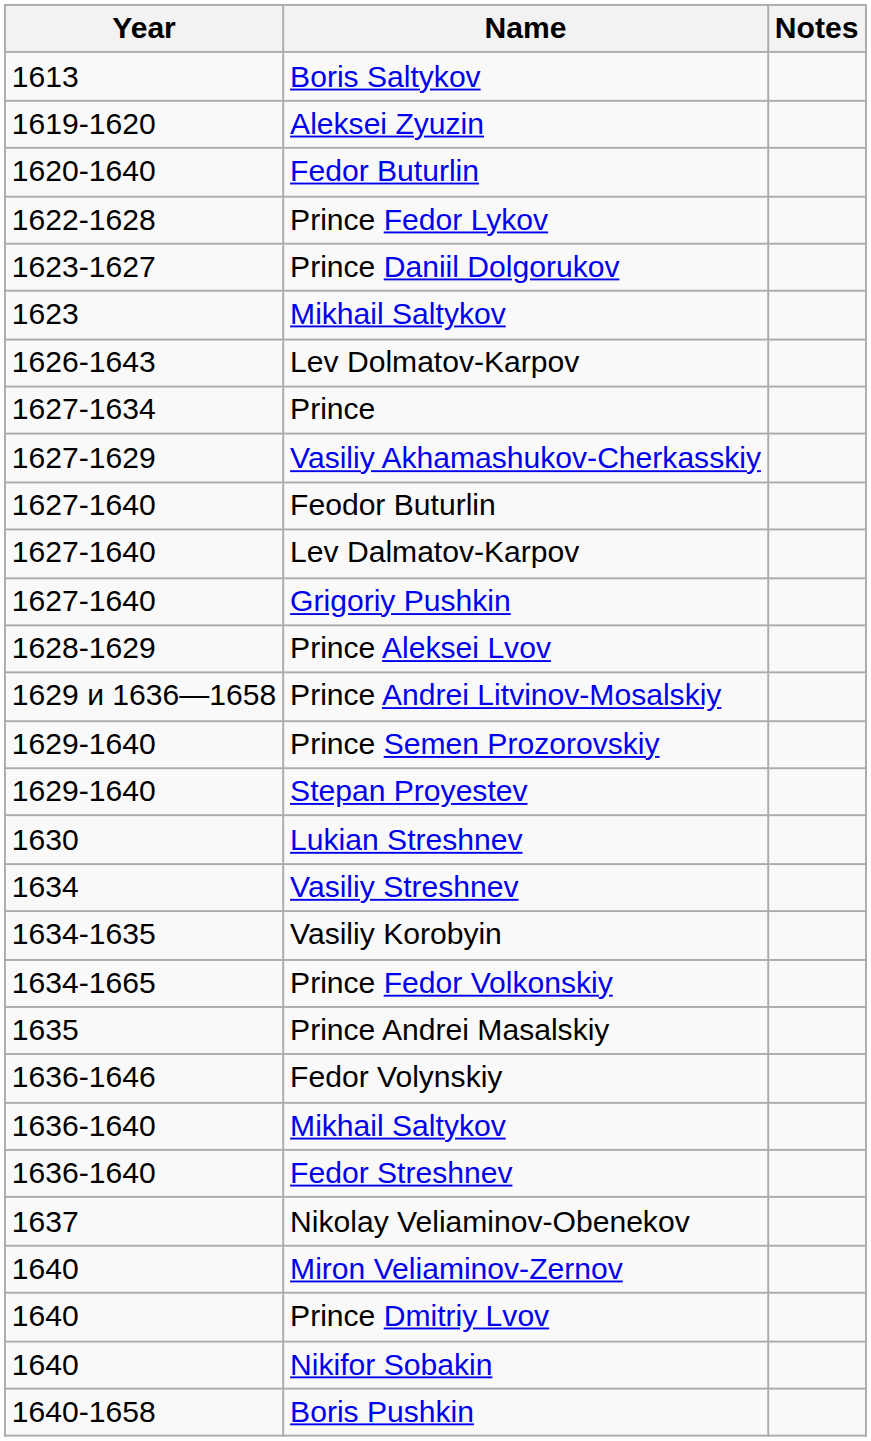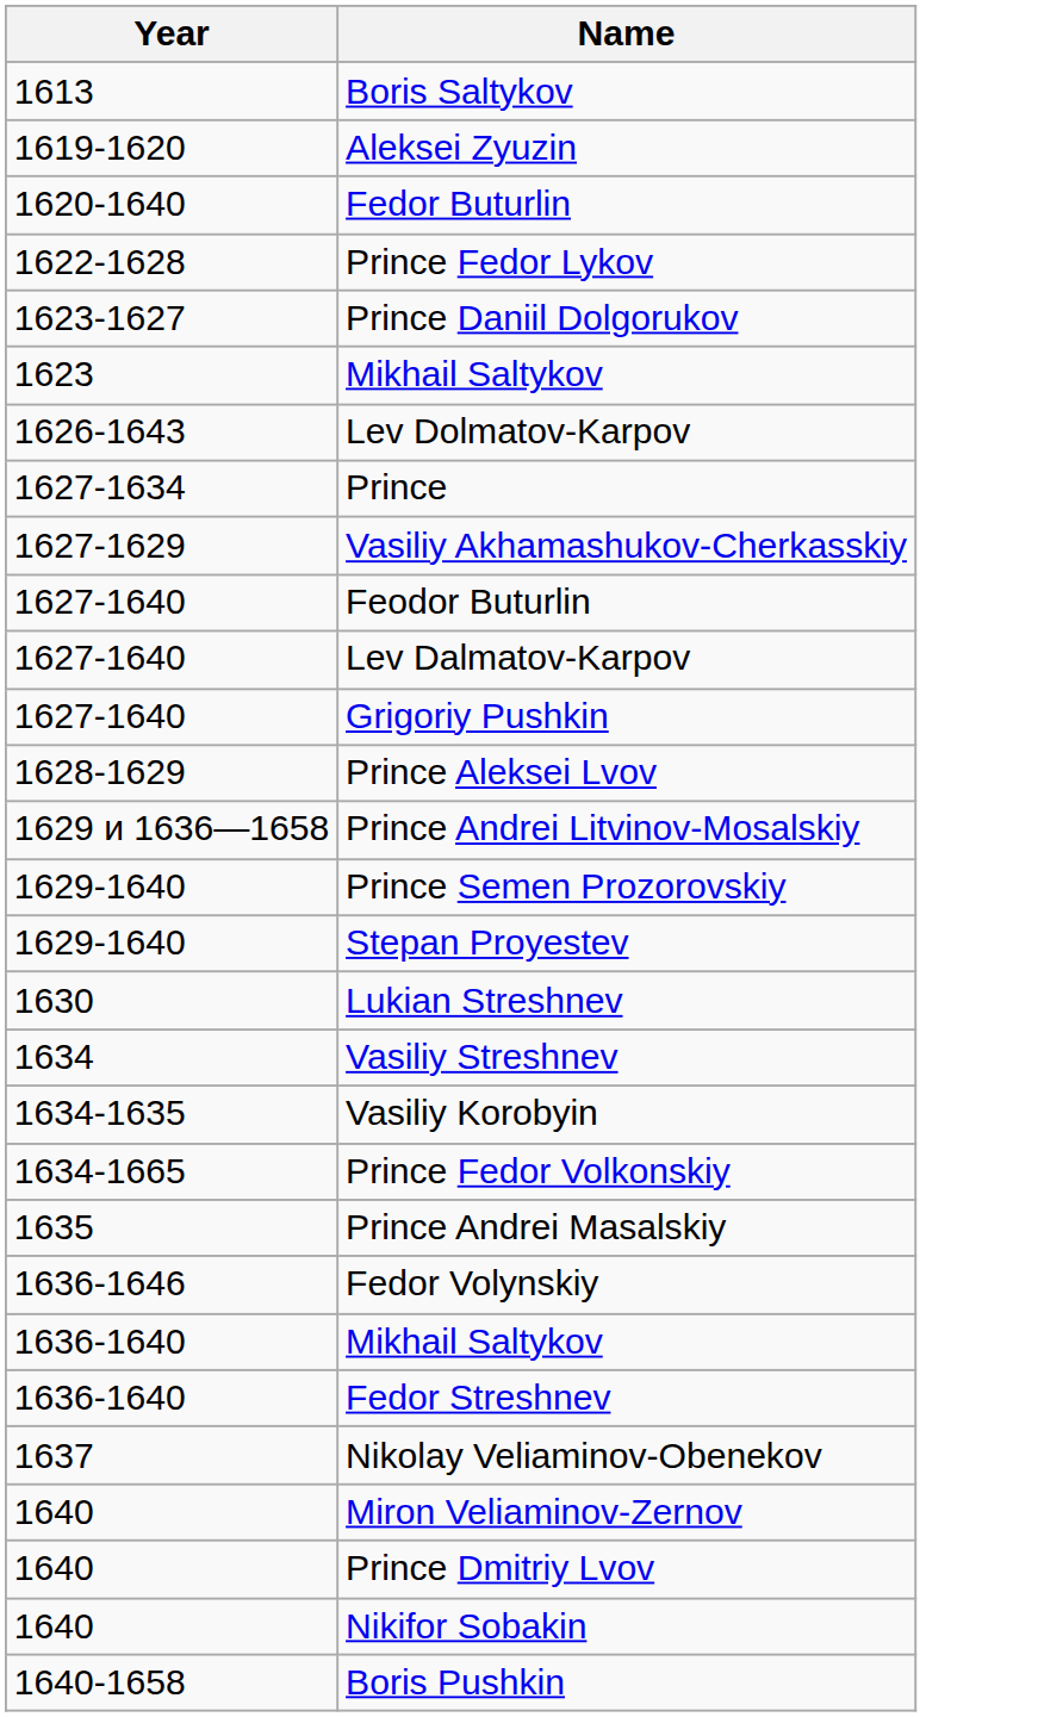 <table class="wikitable">
 <tr>
 <th>Year</th>
 <th>Name</th>
-<th>Notes</th>
 </tr>
 <tr>
 <td>1613</td>
 <td><a href='#'>Boris Saltykov</a></td>
-<td></td>
 </tr>
 <tr>
 <td>1619-1620</td>
 <td><a href='#'>Aleksei Zyuzin</a></td>
-<td></td>
 </tr>
 <tr>
 <td>1620-1640</td>
 <td><a href='#'>Fedor Buturlin</a></td>
-<td></td>
 </tr>
 <tr>
 <td>1622-1628</td>
 <td>Prince <a href='#'>Fedor Lykov</a></td>
-<td></td>
 </tr>
 <tr>
 <td>1623-1627</td>
 <td>Prince <a href='#'>Daniil Dolgorukov</a></td>
-<td></td>
 </tr>
 <tr>
 <td>1623</td>
 <td><a href='#'>Mikhail Saltykov</a></td>
-<td></td>
 </tr>
 <tr>
 <td>1626-1643</td>
 <td>Lev Dolmatov-Karpov</td>
-<td></td>
 </tr>
 <tr>
 <td>1627-1634</td>
 <td>Prince </td>
-<td></td>
 </tr>
 <tr>
 <td>1627-1629</td>
 <td><a href='#'>Vasiliy Akhamashukov-Cherkasskiy</a></td>
-<td></td>
 </tr>
 <tr>
 <td>1627-1640</td>
 <td>Feodor Buturlin</td>
-<td></td>
 </tr>
 <tr>
 <td>1627-1640</td>
 <td>Lev Dalmatov-Karpov</td>
-<td></td>
 </tr>
 <tr>
 <td>1627-1640</td>
 <td><a href='#'>Grigoriy Pushkin</a></td>
-<td></td>
 </tr>
 <tr>
 <td>1628-1629</td>
 <td>Prince <a href='#'>Aleksei Lvov</a></td>
-<td></td>
 </tr>
 <tr>
 <td>1629 и 1636—1658</td>
 <td>Prince <a href='#'>Andrei Litvinov-Mosalskiy</a></td>
-<td></td>
 </tr>
 <tr>
 <td>1629-1640</td>
 <td>Prince <a href='#'>Semen Prozorovskiy</a></td>
-<td></td>
 </tr>
 <tr>
 <td>1629-1640</td>
 <td><a href='#'>Stepan Proyestev</a></td>
-<td></td>
 </tr>
 <tr>
 <td>1630</td>
 <td><a href='#'>Lukian Streshnev</a></td>
-<td></td>
 </tr>
 <tr>
 <td>1634</td>
 <td><a href='#'>Vasiliy Streshnev</a></td>
-<td></td>
 </tr>
 <tr>
 <td>1634-1635</td>
 <td>Vasiliy Korobyin</td>
-<td></td>
 </tr>
 <tr>
 <td>1634-1665</td>
 <td>Prince <a href='#'>Fedor Volkonskiy</a></td>
-<td></td>
 </tr>
 <tr>
 <td>1635</td>
 <td>Prince Andrei Masalskiy</td>
-<td></td>
 </tr>
 <tr>
 <td>1636-1646</td>
 <td>Fedor Volynskiy</td>
-<td></td>
 </tr>
 <tr>
 <td>1636-1640</td>
 <td><a href='#'>Mikhail Saltykov</a></td>
-<td></td>
 </tr>
 <tr>
 <td>1636-1640</td>
 <td><a href='#'>Fedor Streshnev</a></td>
-<td></td>
 </tr>
 <tr>
 <td>1637</td>
 <td>Nikolay Veliaminov-Obenekov</td>
-<td></td>
 </tr>
 <tr>
 <td>1640</td>
 <td><a href='#'>Miron Veliaminov-Zernov</a></td>
-<td></td>
 </tr>
 <tr>
 <td>1640</td>
 <td>Prince <a href='#'>Dmitriy Lvov</a></td>
-<td></td>
 </tr>
 <tr>
 <td>1640</td>
 <td><a href='#'>Nikifor Sobakin</a></td>
-<td></td>
 </tr>
 <tr>
 <td>1640-1658</td>
 <td><a href='#'>Boris Pushkin</a></td>
-<td></td>
 </tr>
 </table>
